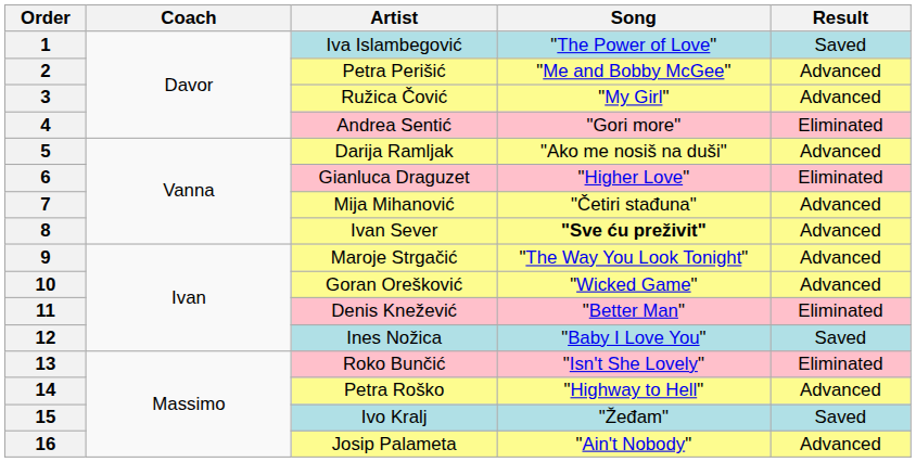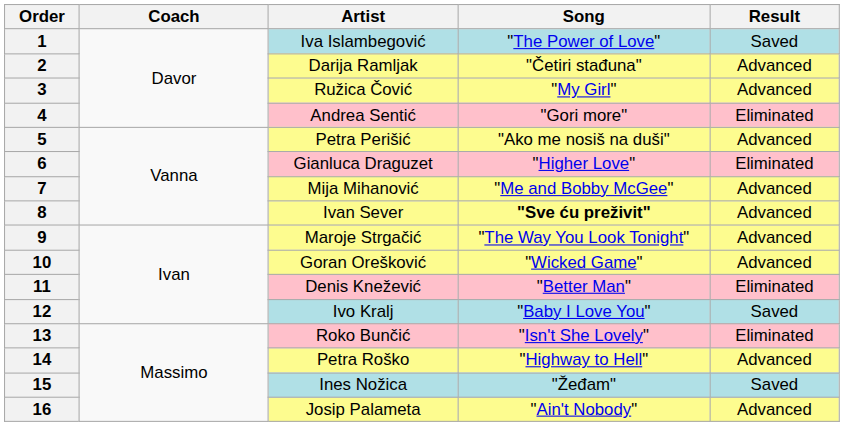 <table class="wikitable" style="text-align:center; line-height:16px; width:90%;">
 <tr>
 <th scope="col" width="05%">Order</th>
 <th scope="col" width="15%">Coach</th>
 <th scope="col" width="15%">Artist</th>
 <th scope="col" width="20%">Song</th>
 <th scope="col" width="10%">Result</th>
 </tr>
 <tr>
 <th>1</th>
 <td rowspan="4">Davor</td>
 <td style="background:#b0e0e6;">Iva Islambegović</td>
 <td style="background:#b0e0e6;">"<a href='#'>The Power of Love</a>"</td>
 <td style="background:#b0e0e6;">Saved</td>
 </tr>
 <tr>
 <th>2</th>
-<td style="background:#fdfc8f;">Petra Perišić</td>
-<td style="background:#fdfc8f;">"<a href='#'>Me and Bobby McGee</a>"</td>
+<td style="background:#fdfc8f;">Darija Ramljak</td>
+<td style="background:#fdfc8f;">"Četiri stađuna"</td>
 <td style="background:#fdfc8f;">Advanced</td>
 </tr>
 <tr>
 <th>3</th>
 <td style="background:#fdfc8f;">Ružica Čović</td>
 <td style="background:#fdfc8f;">"<a href='#'>My Girl</a>"</td>
 <td style="background:#fdfc8f;">Advanced</td>
 </tr>
 <tr>
 <th>4</th>
 <td style="background:pink;">Andrea Sentić</td>
 <td style="background:pink;">"Gori more"</td>
 <td style="background:pink;">Eliminated</td>
 </tr>
 <tr>
 <th>5</th>
 <td rowspan="4">Vanna</td>
-<td style="background:#fdfc8f;">Darija Ramljak</td>
+<td style="background:#fdfc8f;">Petra Perišić</td>
 <td style="background:#fdfc8f;">"Ako me nosiš na duši"</td>
 <td style="background:#fdfc8f;">Advanced</td>
 </tr>
 <tr>
 <th>6</th>
 <td style="background:pink;">Gianluca Draguzet</td>
 <td style="background:pink;">"<a href='#'>Higher Love</a>"</td>
 <td style="background:pink;">Eliminated</td>
 </tr>
 <tr>
 <th>7</th>
 <td style="background:#fdfc8f;">Mija Mihanović</td>
-<td style="background:#fdfc8f;">"Četiri stađuna"</td>
+<td style="background:#fdfc8f;">"<a href='#'>Me and Bobby McGee</a>"</td>
 <td style="background:#fdfc8f;">Advanced</td>
 </tr>
 <tr>
 <th>8</th>
 <td style="background:#fdfc8f;">Ivan Sever</td>
 <td style="background:#fdfc8f;"><strong>"Sve ću preživit"</strong></td>
 <td style="background:#fdfc8f;">Advanced</td>
 </tr>
 <tr>
 <th>9</th>
 <td rowspan="4">Ivan</td>
 <td style="background:#fdfc8f;">Maroje Strgačić</td>
 <td style="background:#fdfc8f;">"<a href='#'>The Way You Look Tonight</a>"</td>
 <td style="background:#fdfc8f;">Advanced</td>
 </tr>
 <tr>
 <th>10</th>
 <td style="background:#fdfc8f;">Goran Orešković</td>
 <td style="background:#fdfc8f;">"<a href='#'>Wicked Game</a>"</td>
 <td style="background:#fdfc8f;">Advanced</td>
 </tr>
 <tr>
 <th>11</th>
 <td style="background:pink;">Denis Knežević</td>
 <td style="background:pink;">"<a href='#'>Better Man</a>"</td>
 <td style="background:pink;">Eliminated</td>
 </tr>
 <tr>
 <th>12</th>
-<td style="background:#b0e0e6;">Ines Nožica</td>
+<td style="background:#b0e0e6;">Ivo Kralj</td>
 <td style="background:#b0e0e6;">"<a href='#'>Baby I Love You</a>"</td>
 <td style="background:#b0e0e6;">Saved</td>
 </tr>
 <tr>
 <th>13</th>
 <td rowspan="4">Massimo</td>
 <td style="background:pink;">Roko Bunčić</td>
 <td style="background:pink;">"<a href='#'>Isn't She Lovely</a>"</td>
 <td style="background:pink;">Eliminated</td>
 </tr>
 <tr>
 <th>14</th>
 <td style="background:#fdfc8f;">Petra Roško</td>
 <td style="background:#fdfc8f;">"<a href='#'>Highway to Hell</a>"</td>
 <td style="background:#fdfc8f;">Advanced</td>
 </tr>
 <tr>
 <th>15</th>
-<td style="background:#b0e0e6;">Ivo Kralj</td>
+<td style="background:#b0e0e6;">Ines Nožica</td>
 <td style="background:#b0e0e6;">"Žeđam"</td>
 <td style="background:#b0e0e6;">Saved</td>
 </tr>
 <tr>
 <th>16</th>
 <td style="background:#fdfc8f;">Josip Palameta</td>
 <td style="background:#fdfc8f;">"<a href='#'>Ain't Nobody</a>"</td>
 <td style="background:#fdfc8f;">Advanced</td>
 </tr>
 </table>
